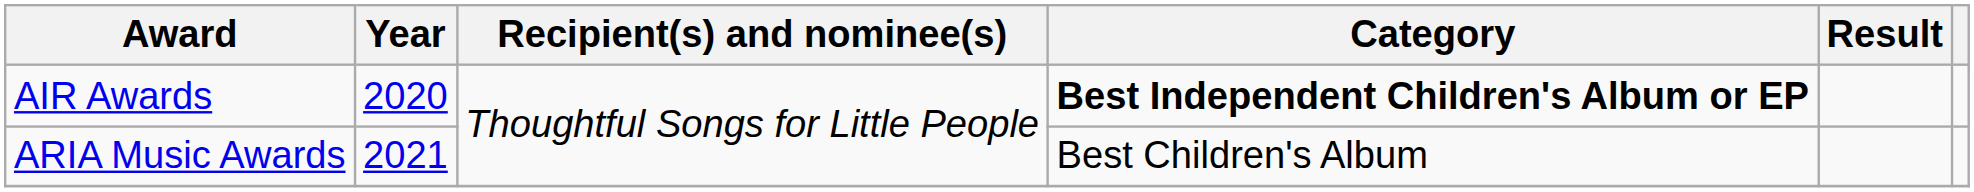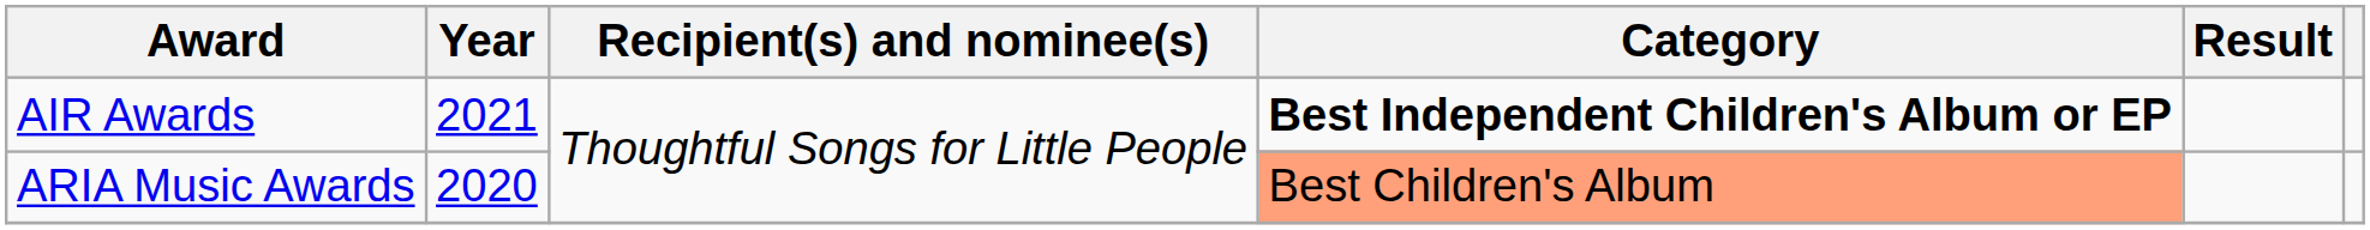 <table class="wikitable">
 <tr>
 <th scope="col">Award</th>
 <th scope="col">Year</th>
 <th scope="col">Recipient(s) and nominee(s)</th>
 <th scope="col">Category</th>
 <th scope="col">Result</th>
 <th scope="col" class="unsortable"></th>
 </tr>
 <tr>
 <td !scope="row"><a href='#'>AIR Awards</a></td>
-<td><a href='#'>2020</a></td>
+<td><a href='#'>2021</a></td>
 <td rowspan="2"><em>Thoughtful Songs for Little People</em></td>
 <td><strong>Best Independent Children's Album or EP</strong></td>
 <td></td>
 <td></td>
 </tr>
 <tr>
 <td !scope="row"><a href='#'>ARIA Music Awards</a></td>
-<td><a href='#'>2021</a></td>
-<td>Best Children's Album</td>
+<td><a href='#'>2020</a></td>
+<td style="background: lightsalmon;">Best Children's Album</td>
 <td></td>
 <td></td>
 </tr>
 <tr>
 </tr>
 </table>
